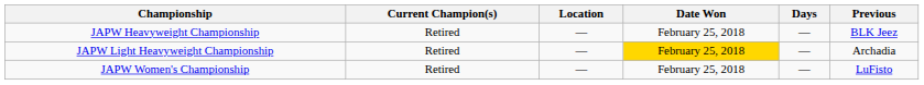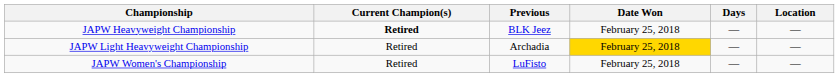 <table class="wikitable sortable" width=98% style="text-align:center;">
 <tr>
 <th>Championship</th>
 <th>Current Champion(s)</th>
-<th>Location</th>
+<th>Previous</th>
 <th>Date Won</th>
 <th>Days</th>
-<th>Previous</th>
+<th>Location</th>
 </tr>
 <tr>
 <td><a href='#'>JAPW Heavyweight Championship</a></td>
-<td>Retired</td>
-<td>—</td>
+<td><strong>Retired</strong></td>
+<td><a href='#'>BLK Jeez</a></td>
 <td>February 25, 2018</td>
 <td>—</td>
-<td><a href='#'>BLK Jeez</a></td>
+<td>—</td>
 </tr>
 <tr>
 <td><a href='#'>JAPW Light Heavyweight Championship</a></td>
 <td>Retired</td>
-<td>—</td>
+<td>Archadia</td>
 <td style="background: gold;">February 25, 2018</td>
 <td>—</td>
-<td>Archadia</td>
+<td>—</td>
 </tr>
 <tr>
 <td><a href='#'>JAPW Women's Championship</a></td>
 <td>Retired</td>
-<td>—</td>
+<td><a href='#'>LuFisto</a></td>
 <td>February 25, 2018</td>
 <td>—</td>
-<td><a href='#'>LuFisto</a></td>
+<td>—</td>
 </tr>
 </table>
